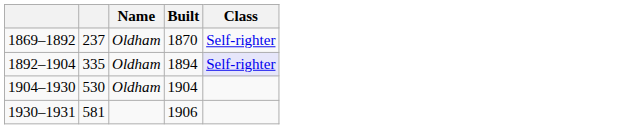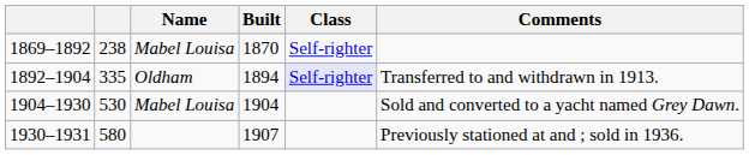 <table class="wikitable sortable">
 <tr>
 <th></th>
 <th></th>
 <th>Name</th>
 <th>Built</th>
 <th>Class</th>
+<th class=unsortable>Comments</th>
 </tr>
 <tr>
 <td>1869–1892</td>
-<td>237</td>
-<td><em>Oldham</em></td>
+<td>238</td>
+<td><em>Mabel Louisa</em></td>
 <td>1870</td>
 <td><a href='#'>Self-righter</a></td>
+<td></td>
 </tr>
 <tr>
 <td>1892–1904</td>
 <td>335</td>
 <td><em>Oldham</em></td>
 <td>1894</td>
 <td style="background: lavender;"><a href='#'>Self-righter</a></td>
+<td>Transferred to  and withdrawn in 1913.</td>
 </tr>
 <tr>
 <td>1904–1930</td>
 <td>530</td>
-<td><em>Oldham</em></td>
+<td><em>Mabel Louisa</em></td>
 <td>1904</td>
 <td></td>
+<td>Sold and converted to a yacht named <em>Grey Dawn</em>.</td>
 </tr>
 <tr>
 <td>1930–1931</td>
-<td>581</td>
+<td>580</td>
 <td><em></em></td>
-<td>1906</td>
+<td>1907</td>
 <td></td>
+<td>Previously stationed at  and ; sold in 1936.</td>
 </tr>
 </table>
